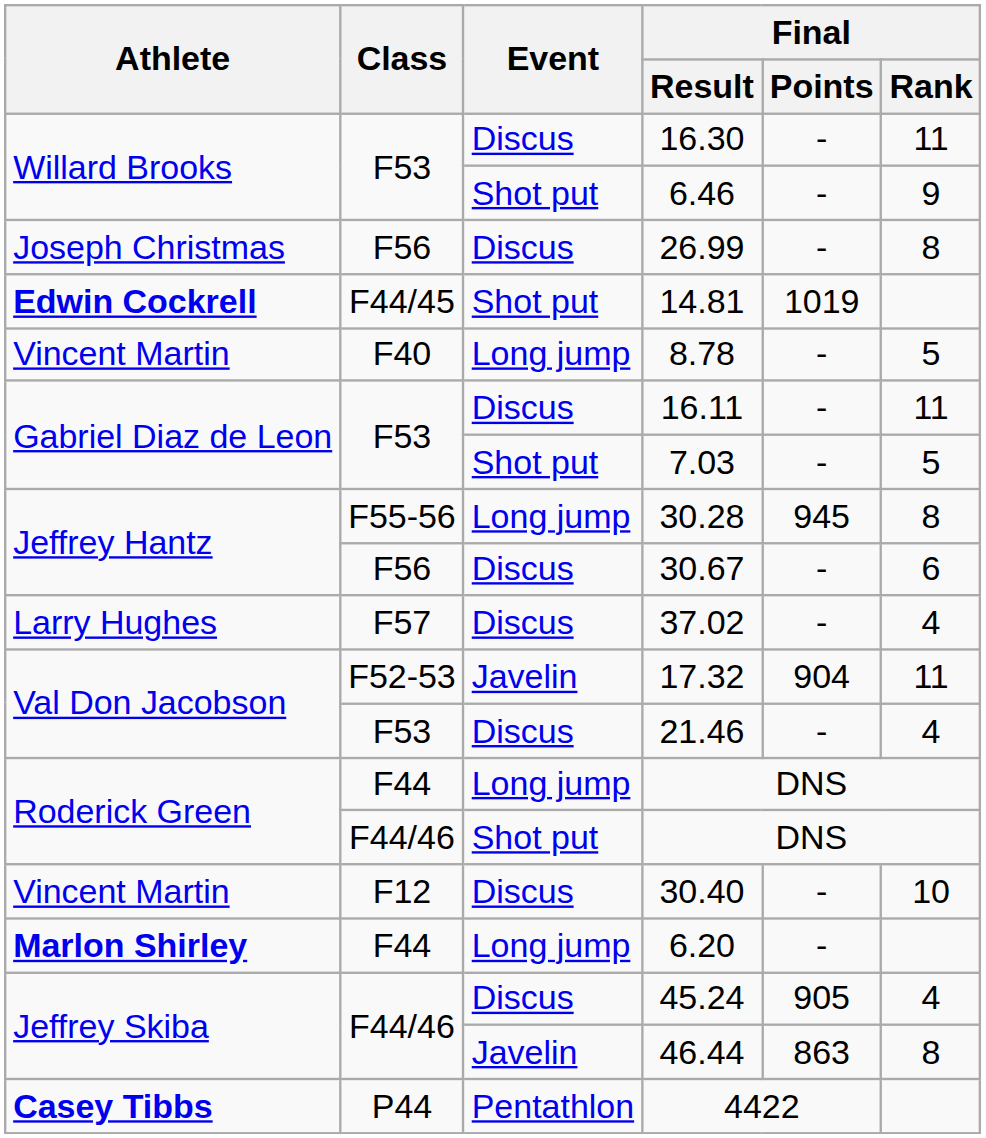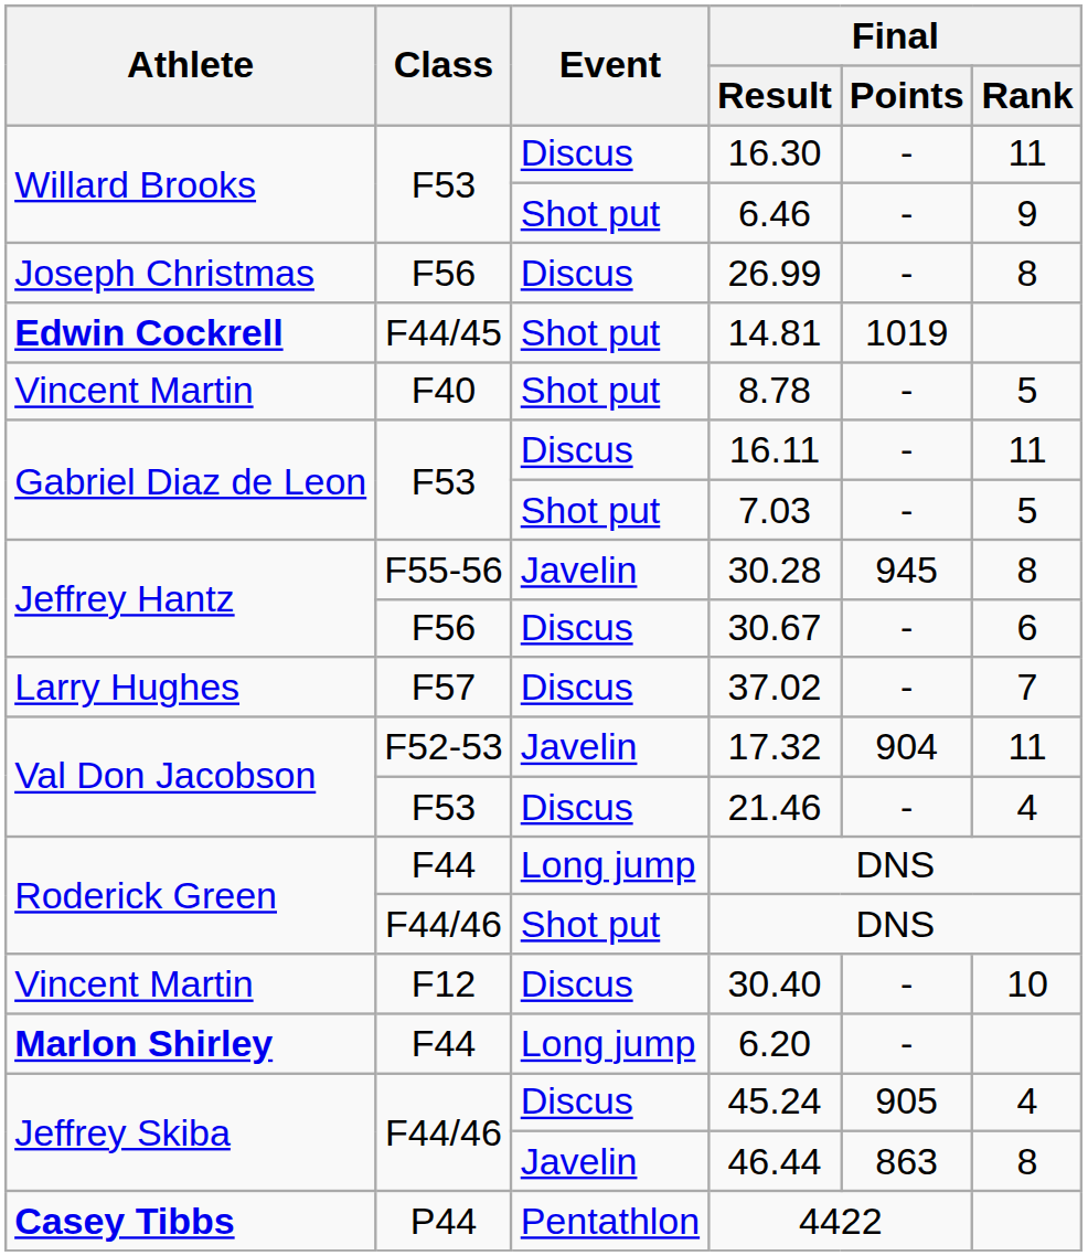 <table class=wikitable style="font-size:90%">
 <tr>
 <th rowspan="2">Athlete</th>
 <th rowspan="2">Class</th>
 <th rowspan="2">Event</th>
 <th colspan="3">Final</th>
 </tr>
 <tr>
 <th>Result</th>
 <th>Points</th>
 <th>Rank</th>
 </tr>
 <tr>
 <td rowspan="2"><a href='#'>Willard Brooks</a></td>
 <td rowspan="2" style="text-align:center;">F53</td>
 <td><a href='#'>Discus</a></td>
 <td style="text-align:center;">16.30</td>
 <td style="text-align:center;">-</td>
 <td style="text-align:center;">11</td>
 </tr>
 <tr>
 <td><a href='#'>Shot put</a></td>
 <td style="text-align:center;">6.46</td>
 <td style="text-align:center;">-</td>
 <td style="text-align:center;">9</td>
 </tr>
 <tr>
 <td><a href='#'>Joseph Christmas</a></td>
 <td style="text-align:center;">F56</td>
 <td><a href='#'>Discus</a></td>
 <td style="text-align:center;">26.99</td>
 <td style="text-align:center;">-</td>
 <td style="text-align:center;">8</td>
 </tr>
 <tr>
 <td><strong><a href='#'>Edwin Cockrell</a></strong></td>
 <td style="text-align:center;">F44/45</td>
 <td><a href='#'>Shot put</a></td>
 <td style="text-align:center;">14.81</td>
 <td style="text-align:center;">1019</td>
 <td style="text-align:center;"></td>
 </tr>
 <tr>
 <td><a href='#'>Vincent Martin</a></td>
 <td style="text-align:center;">F40</td>
-<td><a href='#'>Long jump</a></td>
+<td><a href='#'>Shot put</a></td>
 <td style="text-align:center;">8.78</td>
 <td style="text-align:center;">-</td>
 <td style="text-align:center;">5</td>
 </tr>
 <tr>
 <td rowspan="2"><a href='#'>Gabriel Diaz de Leon</a></td>
 <td rowspan="2" style="text-align:center;">F53</td>
 <td><a href='#'>Discus</a></td>
 <td style="text-align:center;">16.11</td>
 <td style="text-align:center;">-</td>
 <td style="text-align:center;">11</td>
 </tr>
 <tr>
 <td><a href='#'>Shot put</a></td>
 <td style="text-align:center;">7.03</td>
 <td style="text-align:center;">-</td>
 <td style="text-align:center;">5</td>
 </tr>
 <tr>
 <td rowspan="2"><a href='#'>Jeffrey Hantz</a></td>
 <td style="text-align:center;">F55-56</td>
-<td><a href='#'>Long jump</a></td>
+<td><a href='#'>Javelin</a></td>
 <td style="text-align:center;">30.28</td>
 <td style="text-align:center;">945</td>
 <td style="text-align:center;">8</td>
 </tr>
 <tr>
 <td style="text-align:center;">F56</td>
 <td><a href='#'>Discus</a></td>
 <td style="text-align:center;">30.67</td>
 <td style="text-align:center;">-</td>
 <td style="text-align:center;">6</td>
 </tr>
 <tr>
 <td><a href='#'>Larry Hughes</a></td>
 <td style="text-align:center;">F57</td>
 <td><a href='#'>Discus</a></td>
 <td style="text-align:center;">37.02</td>
 <td style="text-align:center;">-</td>
-<td style="text-align:center;">4</td>
+<td style="text-align:center;">7</td>
 </tr>
 <tr>
 <td rowspan="2"><a href='#'>Val Don Jacobson</a></td>
 <td style="text-align:center;">F52-53</td>
 <td><a href='#'>Javelin</a></td>
 <td style="text-align:center;">17.32</td>
 <td style="text-align:center;">904</td>
 <td style="text-align:center;">11</td>
 </tr>
 <tr>
 <td style="text-align:center;">F53</td>
 <td><a href='#'>Discus</a></td>
 <td style="text-align:center;">21.46</td>
 <td style="text-align:center;">-</td>
 <td style="text-align:center;">4</td>
 </tr>
 <tr>
 <td rowspan="2"><a href='#'>Roderick Green</a></td>
 <td style="text-align:center;">F44</td>
 <td><a href='#'>Long jump</a></td>
 <td style="text-align:center;" colspan="3">DNS</td>
 </tr>
 <tr>
 <td style="text-align:center;">F44/46</td>
 <td><a href='#'>Shot put</a></td>
 <td style="text-align:center;" colspan="3">DNS</td>
 </tr>
 <tr>
 <td><a href='#'>Vincent Martin</a></td>
 <td style="text-align:center;">F12</td>
 <td><a href='#'>Discus</a></td>
 <td style="text-align:center;">30.40</td>
 <td style="text-align:center;">-</td>
 <td style="text-align:center;">10</td>
 </tr>
 <tr>
 <td><strong><a href='#'>Marlon Shirley</a></strong></td>
 <td style="text-align:center;">F44</td>
 <td><a href='#'>Long jump</a></td>
 <td style="text-align:center;">6.20</td>
 <td style="text-align:center;">-</td>
 <td style="text-align:center;"></td>
 </tr>
 <tr>
 <td rowspan="2"><a href='#'>Jeffrey Skiba</a></td>
 <td rowspan="2" style="text-align:center;">F44/46</td>
 <td><a href='#'>Discus</a></td>
 <td style="text-align:center;">45.24</td>
 <td style="text-align:center;">905</td>
 <td style="text-align:center;">4</td>
 </tr>
 <tr>
 <td><a href='#'>Javelin</a></td>
 <td style="text-align:center;">46.44</td>
 <td style="text-align:center;">863</td>
 <td style="text-align:center;">8</td>
 </tr>
 <tr>
 <td><strong><a href='#'>Casey Tibbs</a></strong></td>
 <td style="text-align:center;">P44</td>
 <td><a href='#'>Pentathlon</a></td>
 <td style="text-align:center;" colspan="2">4422</td>
 <td style="text-align:center;"></td>
 </tr>
 </table>
